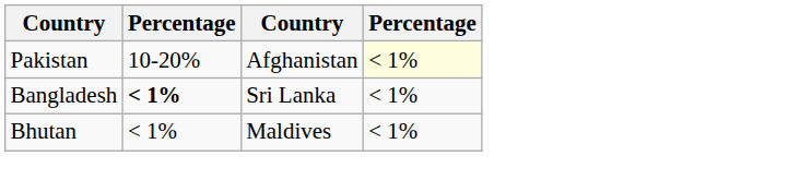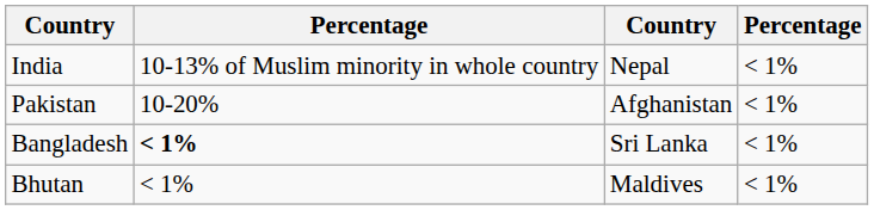 <table class="wikitable">
 <tr>
 <th>Country</th>
 <th>Percentage</th>
 <th>Country</th>
 <th>Percentage</th>
 </tr>
 <tr>
+<td>India</td>
+<td>10-13% of  Muslim minority in whole country</td>
+<td>Nepal</td>
+<td>< 1%</td>
+</tr>
+<tr>
 <td>Pakistan</td>
 <td>10-20%</td>
 <td>Afghanistan</td>
-<td style="background: lightyellow;">< 1%</td>
+<td>< 1%</td>
 </tr>
 <tr>
 <td>Bangladesh</td>
 <td><strong>< 1%</strong></td>
 <td>Sri Lanka</td>
 <td>< 1%</td>
 </tr>
 <tr>
 <td>Bhutan</td>
 <td>< 1%</td>
 <td>Maldives</td>
 <td>< 1%</td>
 </tr>
 </table>
